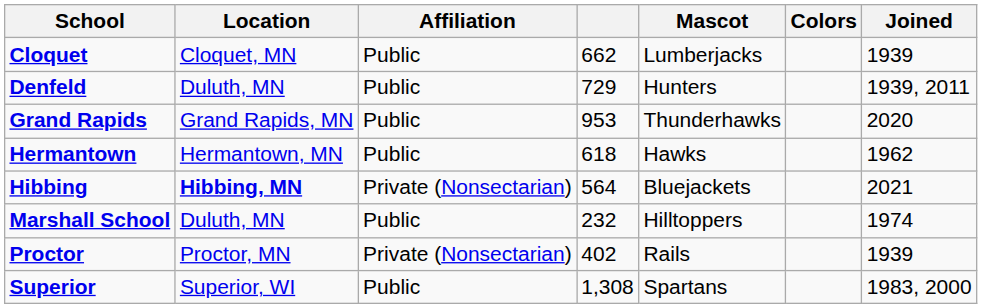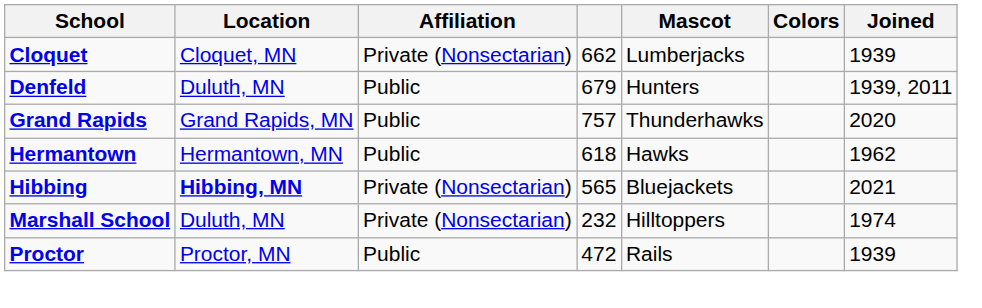 <table class="wikitable sortable">
 <tr>
 <th>School</th>
 <th>Location</th>
 <th>Affiliation</th>
 <th></th>
 <th>Mascot</th>
 <th>Colors</th>
 <th>Joined</th>
 </tr>
 <tr>
 <td><a href='#'><strong>Cloquet</strong></a></td>
 <td><a href='#'>Cloquet, MN</a></td>
-<td>Public</td>
+<td>Private (<a href='#'>Nonsectarian</a>)</td>
 <td>662</td>
 <td>Lumberjacks</td>
 <td> </td>
 <td>1939</td>
 </tr>
 <tr>
 <td><a href='#'><strong>Denfeld</strong></a></td>
 <td><a href='#'>Duluth, MN</a></td>
 <td>Public</td>
-<td>729</td>
+<td>679</td>
 <td>Hunters</td>
 <td> </td>
 <td>1939, 2011</td>
 </tr>
 <tr>
 <td><a href='#'><strong>Grand Rapids</strong></a></td>
 <td><a href='#'>Grand Rapids, MN</a></td>
 <td>Public</td>
-<td>953</td>
+<td>757</td>
 <td>Thunderhawks</td>
 <td> </td>
 <td>2020</td>
 </tr>
 <tr>
 <td><a href='#'><strong>Hermantown</strong></a></td>
 <td><a href='#'>Hermantown, MN</a></td>
 <td>Public</td>
 <td>618</td>
 <td>Hawks</td>
 <td> </td>
 <td>1962</td>
 </tr>
 <tr>
 <td><a href='#'><strong>Hibbing</strong></a></td>
 <td><strong><a href='#'>Hibbing, MN</a></strong></td>
 <td>Private (<a href='#'>Nonsectarian</a>)</td>
-<td>564</td>
+<td>565</td>
 <td>Bluejackets</td>
 <td> </td>
 <td>2021</td>
 </tr>
 <tr>
 <td><a href='#'><strong>Marshall School</strong></a></td>
 <td><a href='#'>Duluth, MN</a></td>
-<td>Public</td>
+<td>Private (<a href='#'>Nonsectarian</a>)</td>
 <td>232</td>
 <td>Hilltoppers</td>
 <td> </td>
 <td>1974</td>
 </tr>
 <tr>
 <td><a href='#'><strong>Proctor</strong></a></td>
 <td><a href='#'>Proctor, MN</a></td>
-<td>Private (<a href='#'>Nonsectarian</a>)</td>
-<td>402</td>
+<td>Public</td>
+<td>472</td>
 <td>Rails</td>
 <td> </td>
 <td>1939</td>
 </tr>
-<tr>
-<td><a href='#'><strong>Superior</strong></a></td>
-<td><a href='#'>Superior, WI</a></td>
-<td>Public</td>
-<td>1,308</td>
-<td>Spartans</td>
-<td> </td>
-<td>1983, 2000</td>
-</tr>
 </table>
